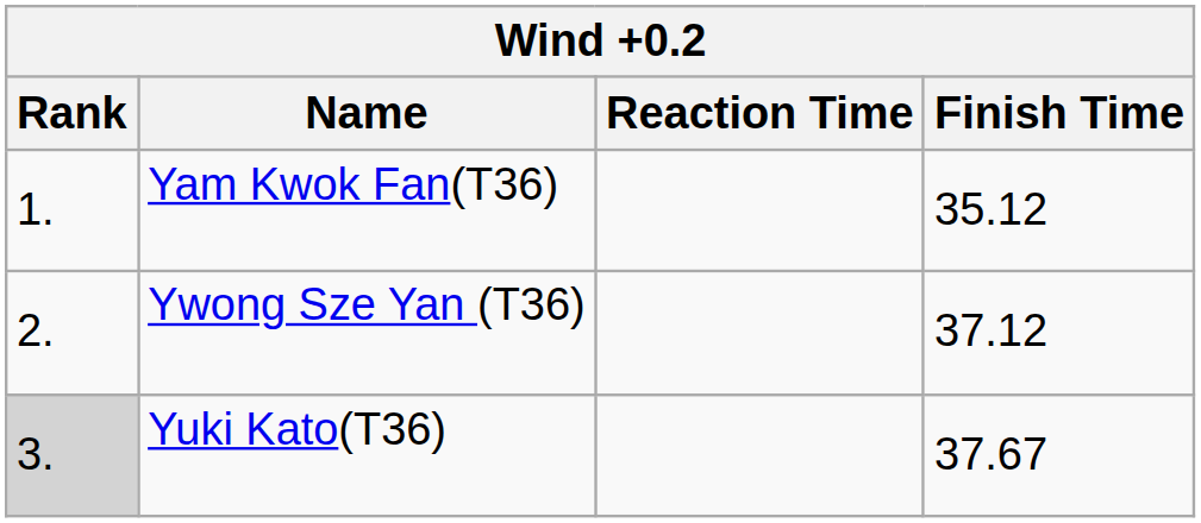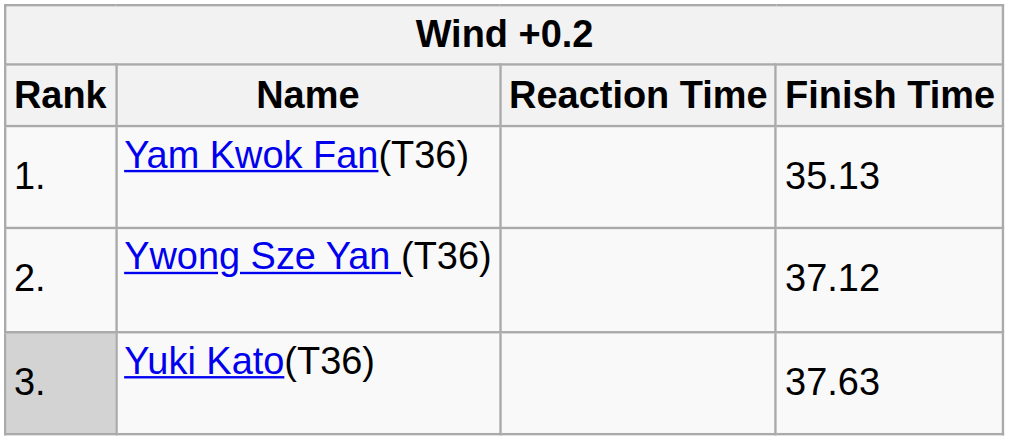 <table class="wikitable">
 <tr>
 <th colspan="4">Wind +0.2</th>
 </tr>
 <tr>
 <th>Rank</th>
 <th>Name</th>
 <th>Reaction Time</th>
 <th>Finish Time</th>
 </tr>
 <tr>
 <td>1.</td>
 <td><a href='#'>Yam Kwok Fan</a>(T36)<br><br></td>
 <td></td>
-<td>35.12</td>
+<td>35.13</td>
 </tr>
 <tr>
 <td>2.</td>
 <td><a href='#'>Ywong Sze Yan </a>(T36)<br><br></td>
 <td></td>
 <td>37.12</td>
 </tr>
 <tr>
 <td style="background: lightgrey;">3.</td>
 <td><a href='#'>Yuki Kato</a>(T36)<br><br></td>
 <td></td>
-<td>37.67</td>
+<td>37.63</td>
 </tr>
 </table>
